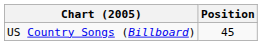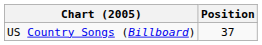 <table class="wikitable sortable">
 <tr>
 <th scope="col">Chart (2005)</th>
 <th scope="col">Position</th>
 </tr>
 <tr>
 <td>US <a href='#'>Country Songs</a> (<em><a href='#'>Billboard</a></em>)</td>
-<td align="center">45</td>
+<td align="center">37</td>
 </tr>
 </table>
